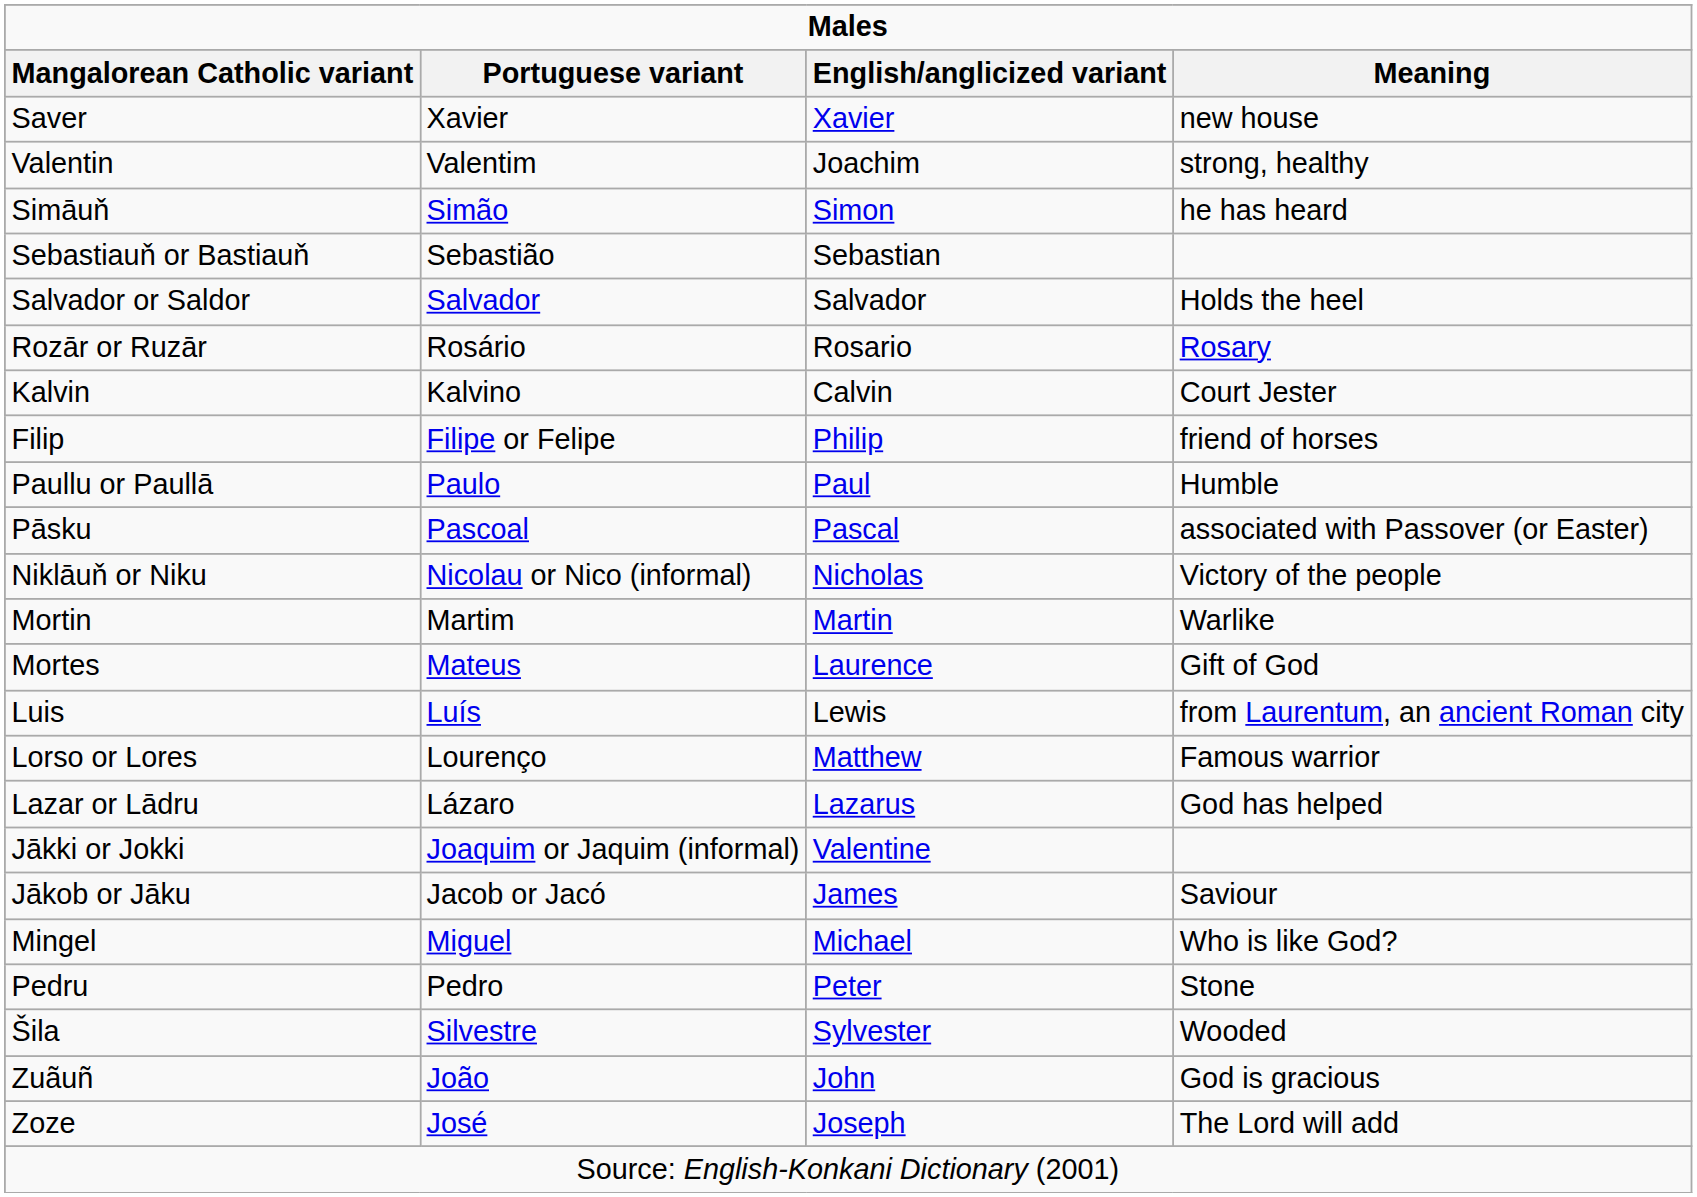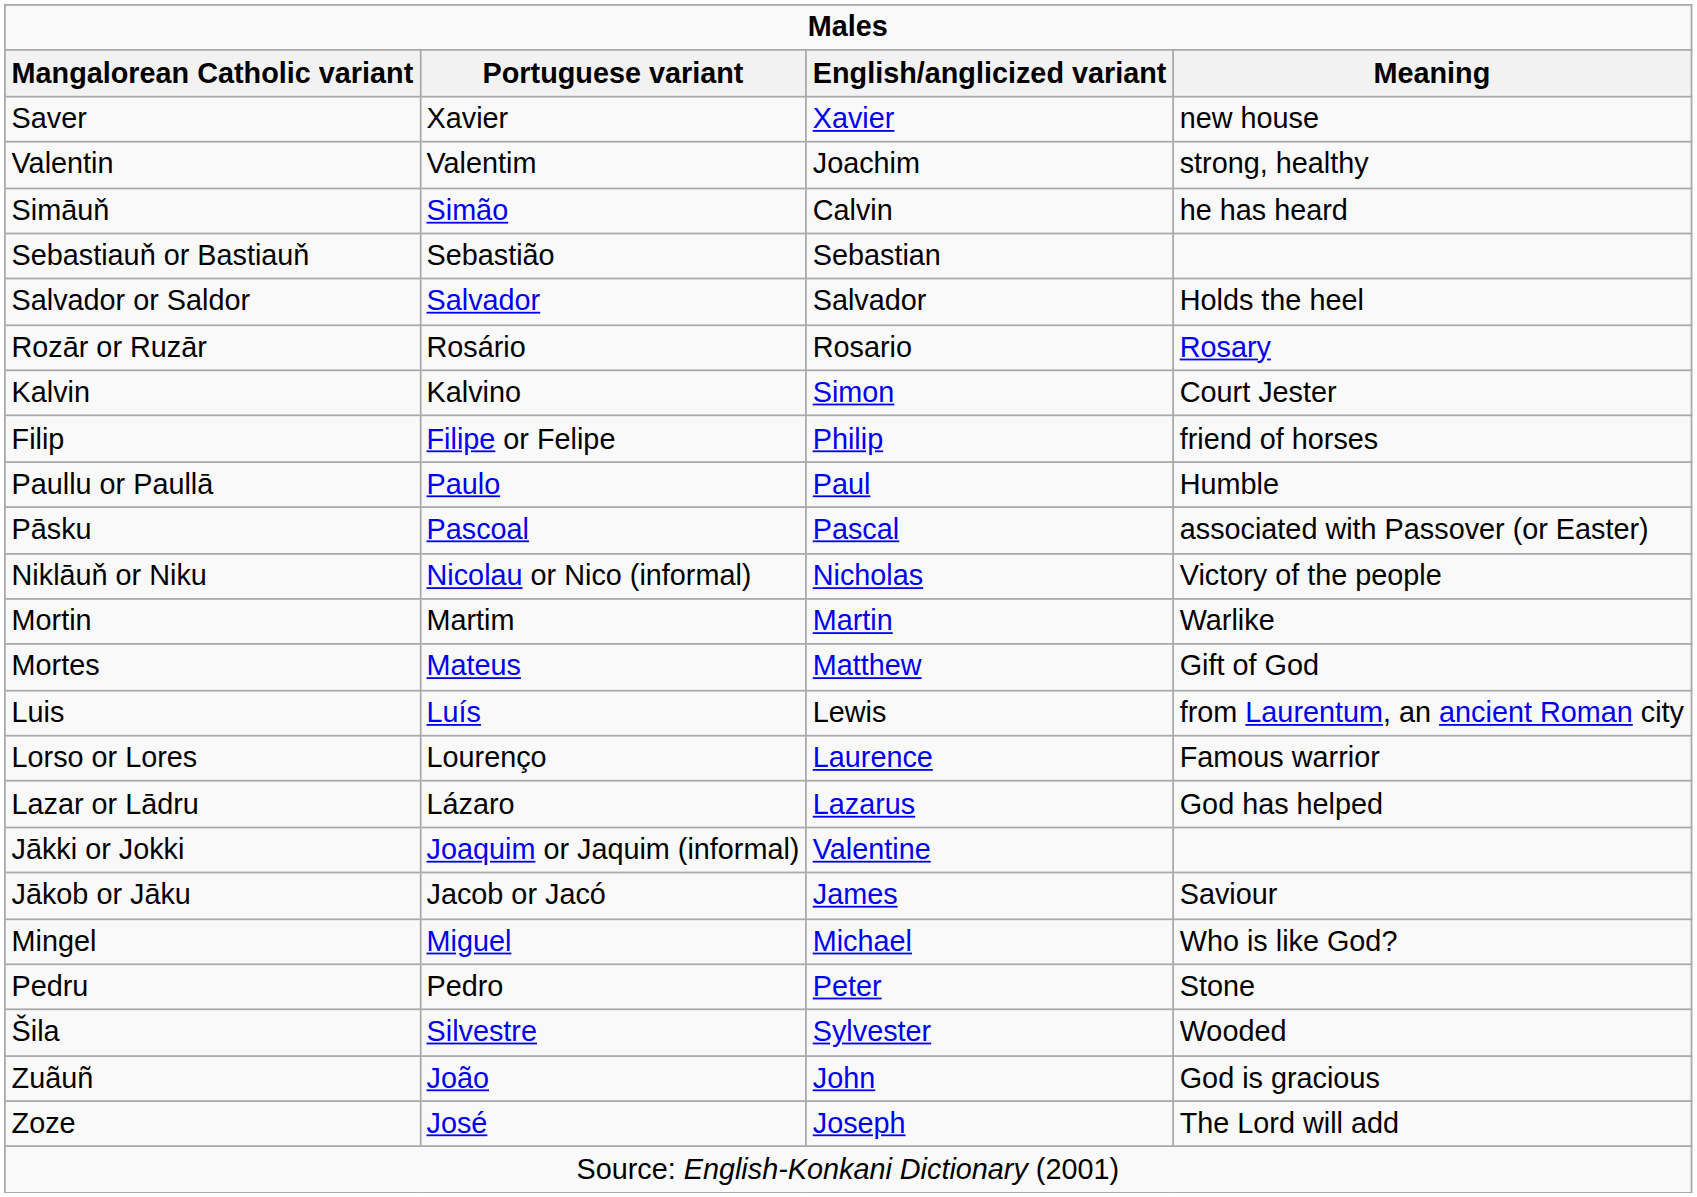 <table class="wikitable">
 <tr>
 <td colspan=5 align="center"><strong>Males</strong></td>
 </tr>
 <tr>
 <th>Mangalorean Catholic variant</th>
 <th>Portuguese variant</th>
 <th>English/anglicized variant</th>
 <th>Meaning</th>
 </tr>
 <tr>
 <td>Saver</td>
 <td>Xavier</td>
 <td><a href='#'>Xavier</a></td>
 <td>new house</td>
 </tr>
 <tr>
 <td>Valentin</td>
 <td>Valentim</td>
 <td>Joachim</td>
 <td>strong, healthy</td>
 </tr>
 <tr>
 <td>Simāuň</td>
 <td><a href='#'>Simão</a></td>
-<td><a href='#'>Simon</a></td>
+<td>Calvin</td>
 <td>he has heard</td>
 </tr>
 <tr>
 <td>Sebastiauň or Bastiauň</td>
 <td>Sebastião</td>
 <td>Sebastian</td>
 <td></td>
 </tr>
 <tr>
 <td>Salvador or Saldor</td>
 <td><a href='#'>Salvador</a></td>
 <td>Salvador</td>
 <td>Holds the heel</td>
 </tr>
 <tr>
 <td>Rozār or Ruzār</td>
 <td>Rosário</td>
 <td>Rosario</td>
 <td><a href='#'>Rosary</a></td>
 </tr>
 <tr>
 <td>Kalvin</td>
 <td>Kalvino</td>
-<td>Calvin</td>
+<td><a href='#'>Simon</a></td>
 <td>Court Jester</td>
 </tr>
 <tr>
 <td>Filip</td>
 <td><a href='#'>Filipe</a> or Felipe</td>
 <td><a href='#'>Philip</a></td>
 <td>friend of horses</td>
 </tr>
 <tr>
 <td>Paullu or Paullā</td>
 <td><a href='#'>Paulo</a></td>
 <td><a href='#'>Paul</a></td>
 <td>Humble</td>
 </tr>
 <tr>
 <td>Pāsku</td>
 <td><a href='#'>Pascoal</a></td>
 <td><a href='#'>Pascal</a></td>
 <td>associated with Passover (or Easter)</td>
 </tr>
 <tr>
 <td>Niklāuň or Niku</td>
 <td><a href='#'>Nicolau</a> or Nico (informal)</td>
 <td><a href='#'>Nicholas</a></td>
 <td>Victory of the people</td>
 </tr>
 <tr>
 <td>Mortin</td>
 <td>Martim</td>
 <td><a href='#'>Martin</a></td>
 <td>Warlike</td>
 </tr>
 <tr>
 <td>Mortes</td>
 <td><a href='#'>Mateus</a></td>
-<td><a href='#'>Laurence</a></td>
+<td><a href='#'>Matthew</a></td>
 <td>Gift of God</td>
 </tr>
 <tr>
 <td>Luis</td>
 <td><a href='#'>Luís</a></td>
 <td>Lewis</td>
 <td>from <a href='#'>Laurentum</a>, an <a href='#'>ancient Roman</a> city</td>
 </tr>
 <tr>
 <td>Lorso or Lores</td>
 <td>Lourenço</td>
-<td><a href='#'>Matthew</a></td>
+<td><a href='#'>Laurence</a></td>
 <td>Famous warrior</td>
 </tr>
 <tr>
 <td>Lazar or Lādru</td>
 <td>Lázaro</td>
 <td><a href='#'>Lazarus</a></td>
 <td>God has helped</td>
 </tr>
 <tr>
 <td>Jākki or Jokki</td>
 <td><a href='#'>Joaquim</a> or Jaquim (informal)</td>
 <td><a href='#'>Valentine</a></td>
 <td></td>
 </tr>
 <tr>
 <td>Jākob or Jāku</td>
 <td>Jacob or Jacó</td>
 <td><a href='#'>James</a></td>
 <td>Saviour</td>
 </tr>
 <tr>
 <td>Mingel</td>
 <td><a href='#'>Miguel</a></td>
 <td><a href='#'>Michael</a></td>
 <td>Who is like God?</td>
 </tr>
 <tr>
 <td>Pedru</td>
 <td>Pedro</td>
 <td><a href='#'>Peter</a></td>
 <td>Stone</td>
 </tr>
 <tr>
 <td>Šila</td>
 <td><a href='#'>Silvestre</a></td>
 <td><a href='#'>Sylvester</a></td>
 <td>Wooded</td>
 </tr>
 <tr>
 <td>Zuãuñ</td>
 <td><a href='#'>João</a></td>
 <td><a href='#'>John</a></td>
 <td>God is gracious</td>
 </tr>
 <tr>
 <td>Zoze</td>
 <td><a href='#'>José</a></td>
 <td><a href='#'>Joseph</a></td>
 <td>The Lord will add</td>
 </tr>
 <tr>
 <td colspan=5 align="center">Source: <em>English-Konkani Dictionary</em> (2001)</td>
 </tr>
 </table>
